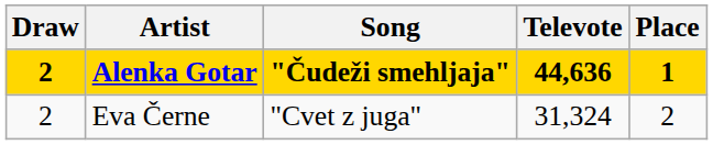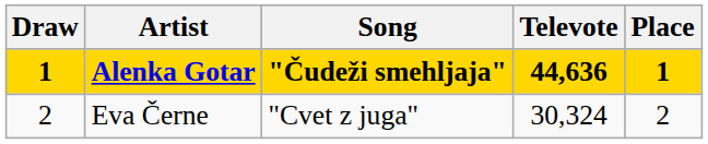 <table class="sortable wikitable" style="margin: 1em auto 1em auto; text-align:center;">
 <tr>
 <th>Draw</th>
 <th>Artist</th>
 <th>Song</th>
 <th>Televote</th>
 <th>Place</th>
 </tr>
 <tr style="font-weight:bold; background:gold">
-<td>2</td>
+<td>1</td>
 <td style="text-align:left"><a href='#'>Alenka Gotar</a></td>
 <td style="text-align:left">"Čudeži smehljaja"</td>
 <td>44,636</td>
 <td>1</td>
 </tr>
 <tr>
 <td>2</td>
 <td style="text-align:left">Eva Černe</td>
 <td style="text-align:left">"Cvet z juga"</td>
-<td>31,324</td>
+<td>30,324</td>
 <td>2</td>
 </tr>
 </table>
